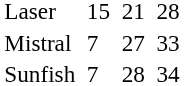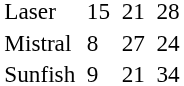 <table>
 <tr>
 <td>Laser</td>
 <td></td>
 <td>15</td>
 <td></td>
 <td>21</td>
 <td></td>
 <td>28</td>
 </tr>
 <tr>
 <td>Mistral</td>
 <td></td>
-<td>7</td>
+<td>8</td>
 <td></td>
 <td>27</td>
 <td></td>
-<td>33</td>
+<td>24</td>
 </tr>
 <tr>
 <td>Sunfish</td>
 <td></td>
-<td>7</td>
+<td>9</td>
 <td></td>
-<td>28</td>
+<td>21</td>
 <td></td>
 <td>34</td>
 </tr>
 </table>
